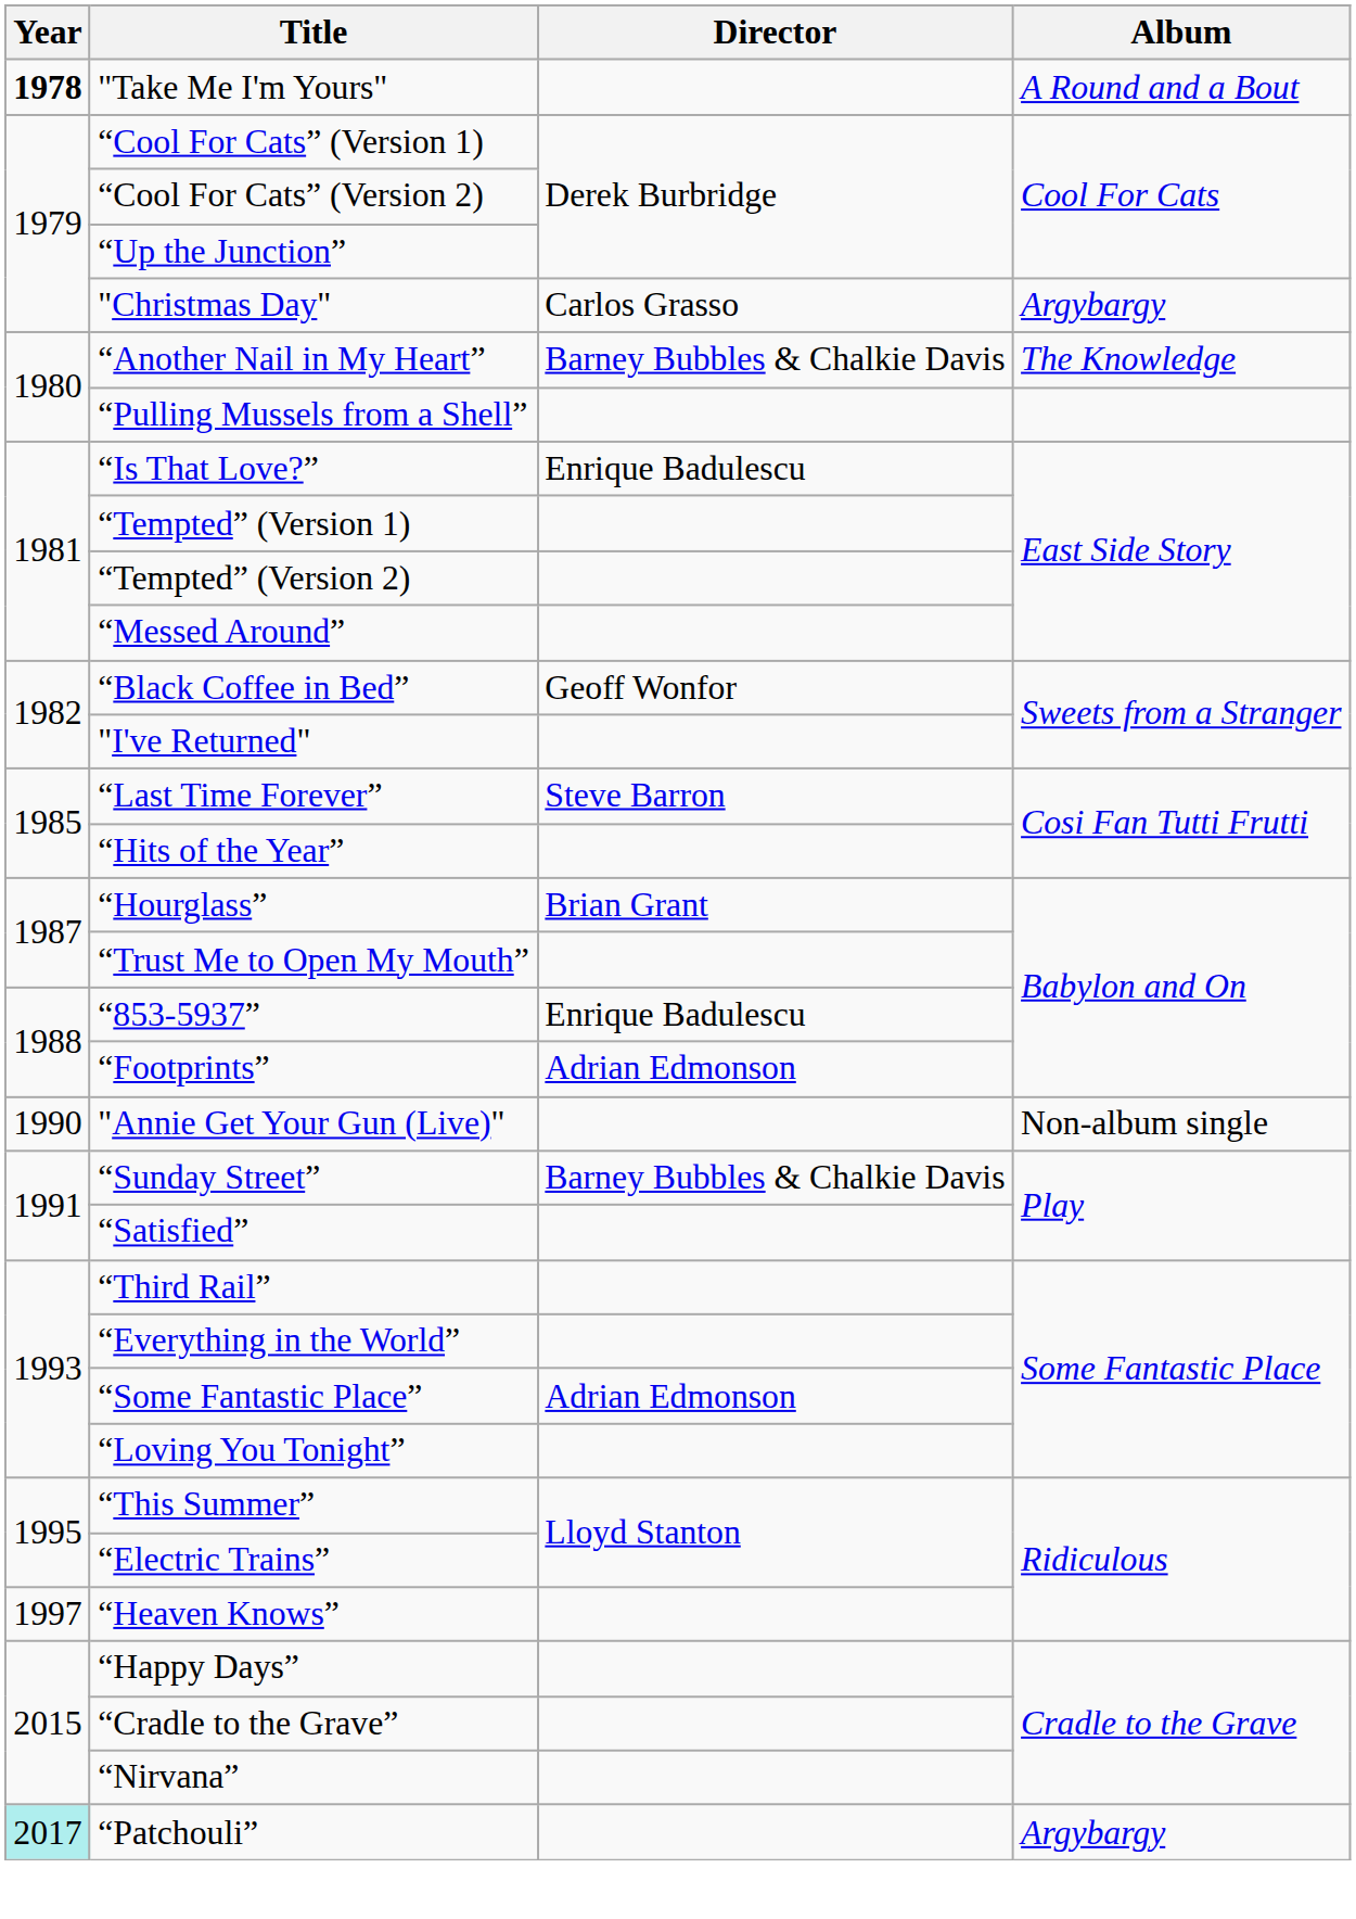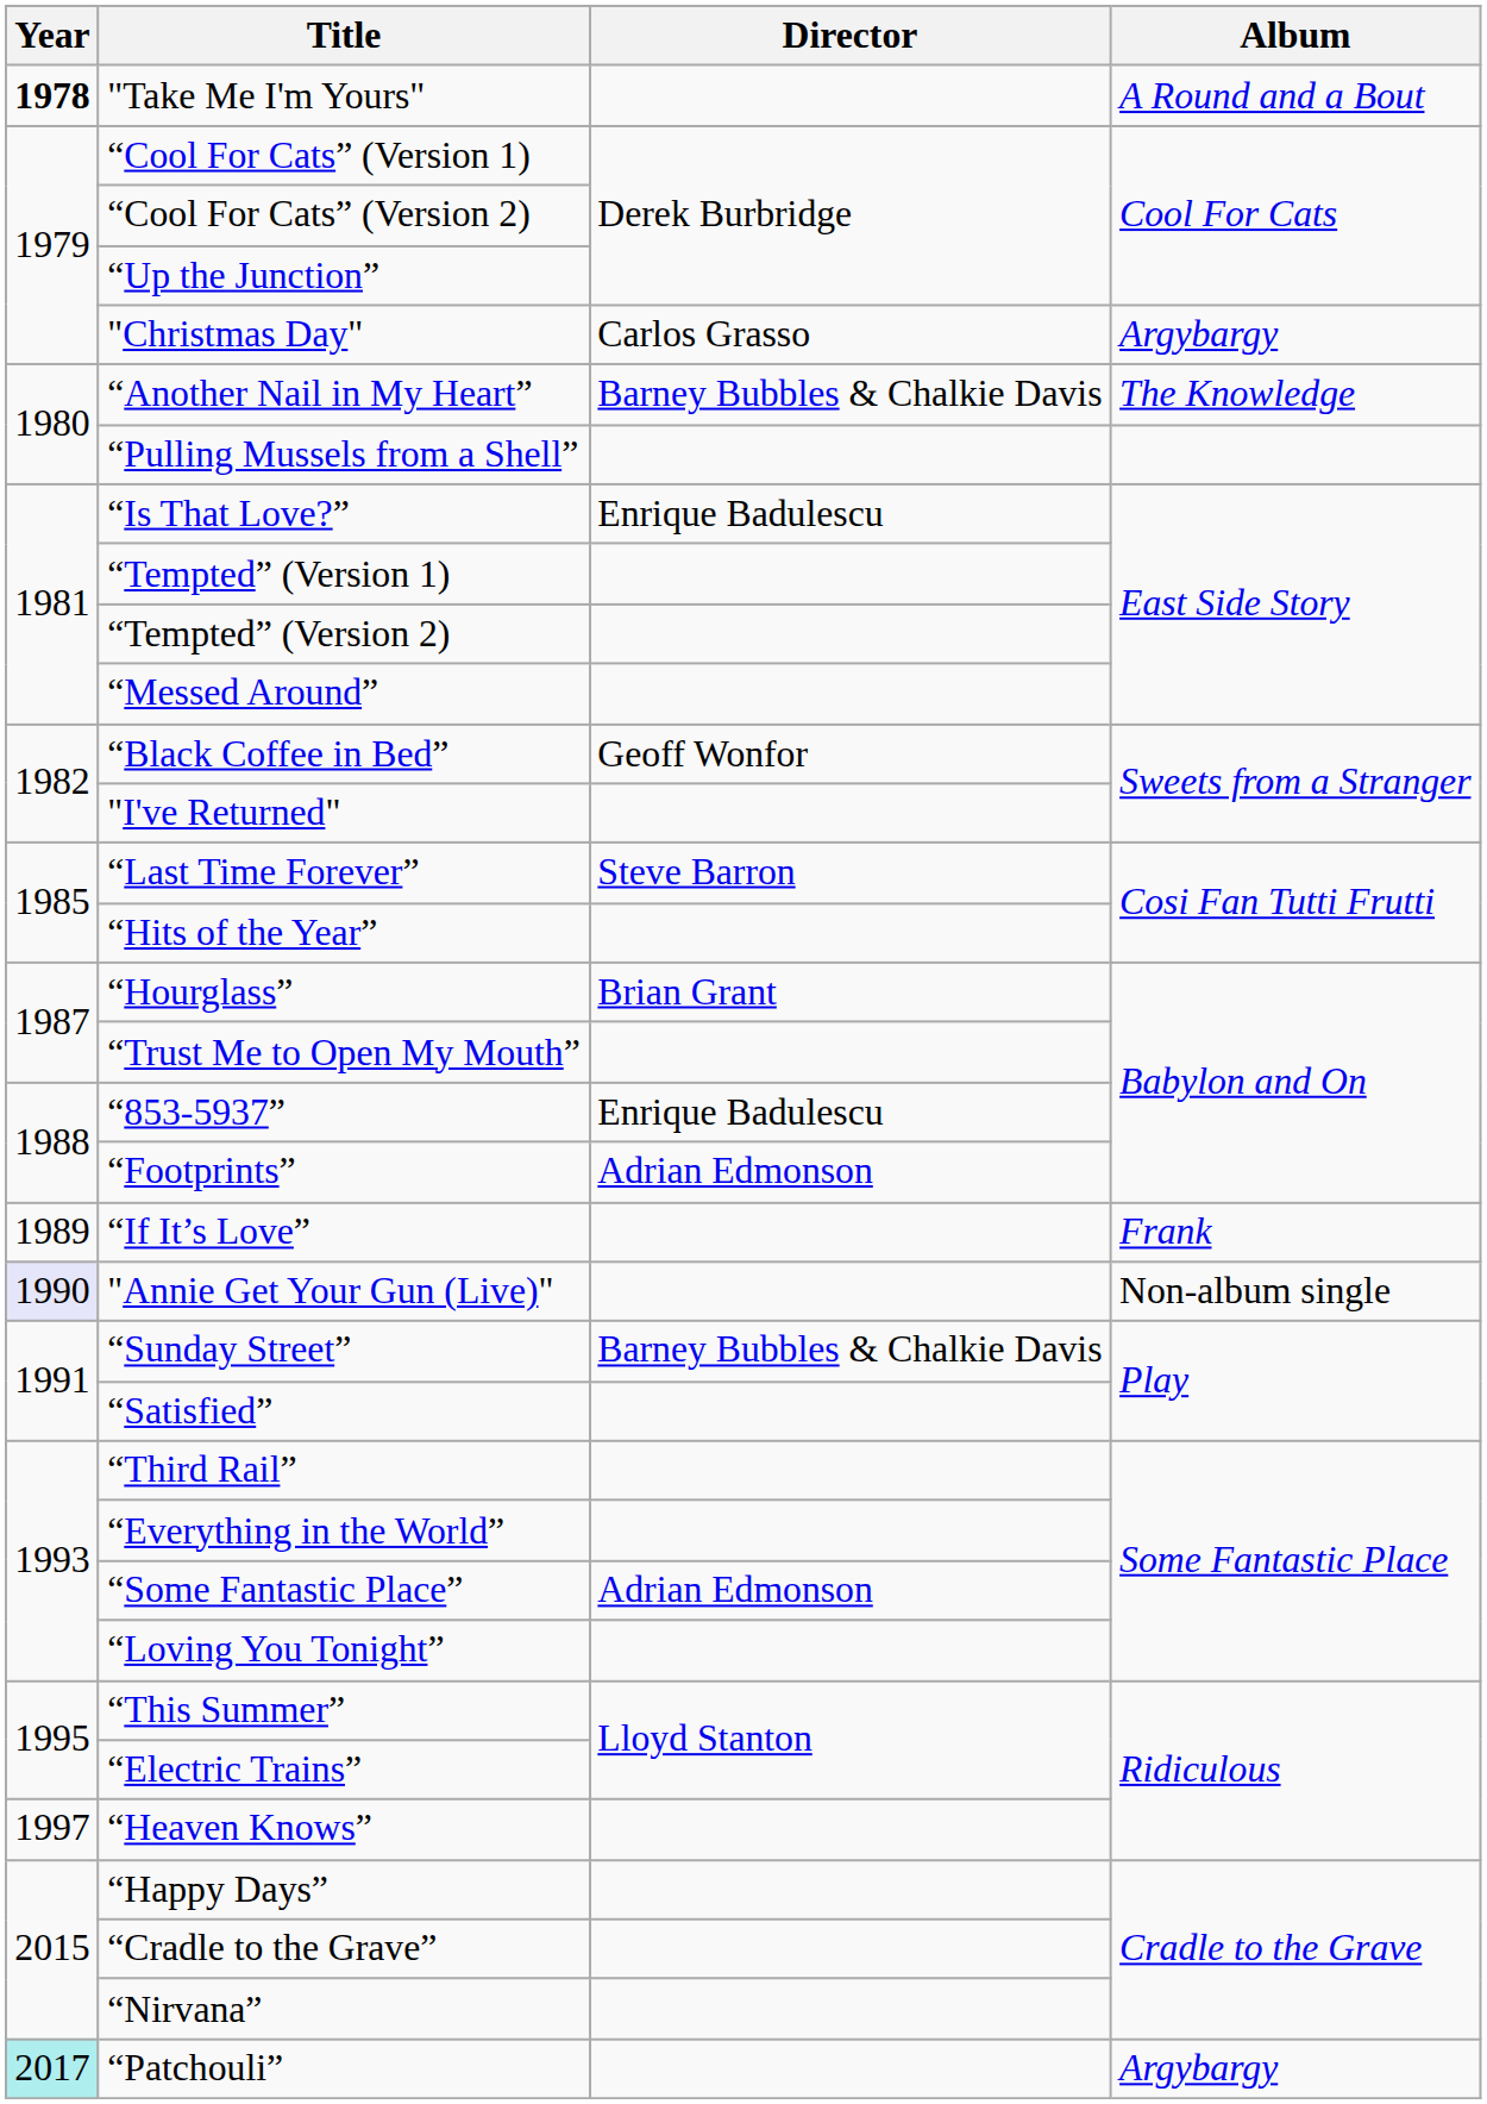 <table class="wikitable">
 <tr>
 <th>Year</th>
 <th>Title</th>
 <th>Director</th>
 <th>Album</th>
 </tr>
 <tr>
 <td><strong>1978</strong></td>
 <td>"Take Me I'm Yours"</td>
 <td></td>
 <td><em><a href='#'>A Round and a Bout</a></em></td>
 </tr>
 <tr>
 <td rowspan="4">1979</td>
 <td>“<a href='#'>Cool For Cats</a>” (Version 1)</td>
 <td rowspan="3">Derek Burbridge</td>
 <td rowspan="3"><em><a href='#'>Cool For Cats</a></em></td>
 </tr>
 <tr>
 <td>“Cool For Cats” (Version 2)</td>
 </tr>
 <tr>
 <td>“<a href='#'>Up the Junction</a>”</td>
 </tr>
 <tr>
 <td>"<a href='#'>Christmas Day</a>"</td>
 <td>Carlos Grasso</td>
 <td><em><a href='#'>Argybargy</a></em></td>
 </tr>
 <tr>
 <td rowspan="2">1980</td>
 <td>“<a href='#'>Another Nail in My Heart</a>”</td>
 <td><a href='#'>Barney Bubbles</a> & Chalkie Davis</td>
 <td><em><a href='#'>The Knowledge</a></em></td>
 </tr>
 <tr>
 <td>“<a href='#'>Pulling Mussels from a Shell</a>”</td>
 <td></td>
 <td></td>
 </tr>
 <tr>
 <td rowspan="4">1981</td>
 <td>“<a href='#'>Is That Love?</a>”</td>
 <td>Enrique Badulescu</td>
 <td rowspan="4"><em><a href='#'>East Side Story</a></em></td>
 </tr>
 <tr>
 <td>“<a href='#'>Tempted</a>” (Version 1)</td>
 <td></td>
 </tr>
 <tr>
 <td>“Tempted” (Version 2)</td>
 <td></td>
 </tr>
 <tr>
 <td>“<a href='#'>Messed Around</a>”</td>
 <td></td>
 </tr>
 <tr>
 <td rowspan="2">1982</td>
 <td>“<a href='#'>Black Coffee in Bed</a>”</td>
 <td>Geoff Wonfor</td>
 <td rowspan="2"><em><a href='#'>Sweets from a Stranger</a></em></td>
 </tr>
 <tr>
 <td>"<a href='#'>I've Returned</a>"</td>
 <td></td>
 </tr>
 <tr>
 <td rowspan="2">1985</td>
 <td>“<a href='#'>Last Time Forever</a>”</td>
 <td><a href='#'>Steve Barron</a></td>
 <td rowspan="2"><em><a href='#'>Cosi Fan Tutti Frutti</a></em></td>
 </tr>
 <tr>
 <td>“<a href='#'>Hits of the Year</a>”</td>
 <td></td>
 </tr>
 <tr>
 <td rowspan="2">1987</td>
 <td>“<a href='#'>Hourglass</a>”</td>
 <td><a href='#'>Brian Grant</a></td>
 <td rowspan="4"><em><a href='#'>Babylon and On</a></em></td>
 </tr>
 <tr>
 <td>“<a href='#'>Trust Me to Open My Mouth</a>”</td>
 <td></td>
 </tr>
 <tr>
 <td rowspan="2">1988</td>
 <td>“<a href='#'>853-5937</a>”</td>
 <td>Enrique Badulescu</td>
 </tr>
 <tr>
 <td>“<a href='#'>Footprints</a>”</td>
 <td><a href='#'>Adrian Edmonson</a></td>
 </tr>
 <tr>
-<td>1990</td>
+<td>1989</td>
+<td>“<a href='#'>If It’s Love</a>”</td>
+<td></td>
+<td><em><a href='#'>Frank</a></em></td>
+</tr>
+<tr>
+<td style="background: lavender;">1990</td>
 <td>"<a href='#'>Annie Get Your Gun (Live)</a>"</td>
 <td></td>
 <td>Non-album single</td>
 </tr>
 <tr>
 <td rowspan="2">1991</td>
 <td>“<a href='#'>Sunday Street</a>”</td>
 <td><a href='#'>Barney Bubbles</a> & Chalkie Davis</td>
 <td rowspan="2"><em><a href='#'>Play</a></em></td>
 </tr>
 <tr>
 <td>“<a href='#'>Satisfied</a>”</td>
 <td></td>
 </tr>
 <tr>
 <td rowspan="4">1993</td>
 <td>“<a href='#'>Third Rail</a>”</td>
 <td></td>
 <td rowspan="4"><em><a href='#'>Some Fantastic Place</a></em></td>
 </tr>
 <tr>
 <td>“<a href='#'>Everything in the World</a>”</td>
 <td></td>
 </tr>
 <tr>
 <td>“<a href='#'>Some Fantastic Place</a>”</td>
 <td><a href='#'>Adrian Edmonson</a></td>
 </tr>
 <tr>
 <td>“<a href='#'>Loving You Tonight</a>”</td>
 <td></td>
 </tr>
 <tr>
 <td rowspan="2">1995</td>
 <td>“<a href='#'>This Summer</a>”</td>
 <td rowspan="2"><a href='#'>Lloyd Stanton</a></td>
 <td rowspan="3"><em><a href='#'>Ridiculous</a></em></td>
 </tr>
 <tr>
 <td>“<a href='#'>Electric Trains</a>”</td>
 </tr>
 <tr>
 <td>1997</td>
 <td>“<a href='#'>Heaven Knows</a>”</td>
 <td></td>
 </tr>
 <tr>
 <td rowspan="3">2015</td>
 <td>“Happy Days”</td>
 <td></td>
 <td rowspan="3"><em><a href='#'>Cradle to the Grave</a></em></td>
 </tr>
 <tr>
 <td>“Cradle to the Grave”</td>
 <td></td>
 </tr>
 <tr>
 <td>“Nirvana”</td>
 <td></td>
 </tr>
 <tr>
 <td style="background: paleturquoise;">2017</td>
 <td>“Patchouli”</td>
 <td></td>
 <td><em><a href='#'>Argybargy</a></em></td>
 </tr>
 </table>
